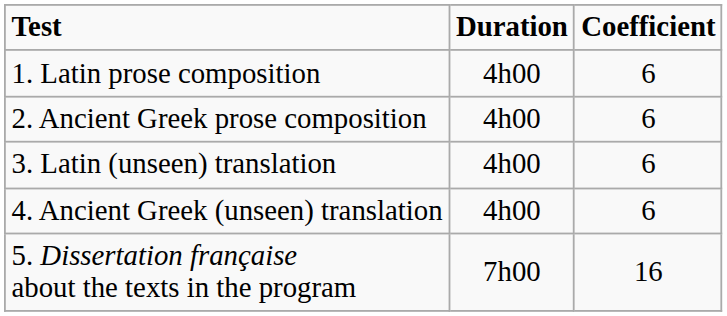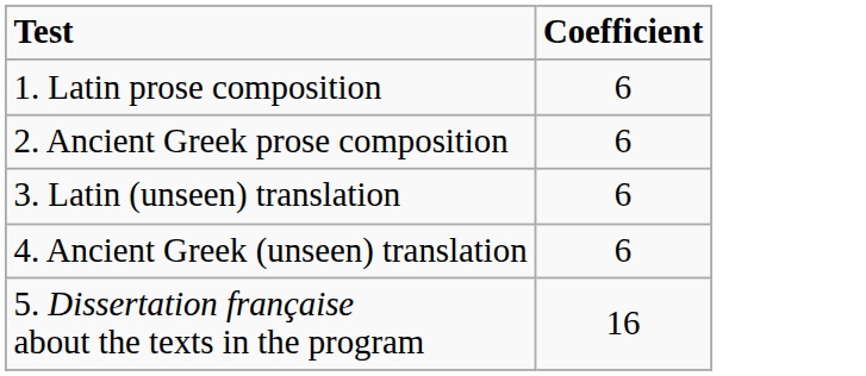 <table class="wikitable" font-size=90%>
 <tr>
 <td><strong>Test</strong></td>
-<td align="center"><strong>Duration</strong></td>
 <td align="center"><strong>Coefficient</strong></td>
 </tr>
 <tr>
 <td>1. Latin prose composition</td>
-<td align="center">4h00</td>
 <td align="center">6</td>
 </tr>
 <tr>
 <td>2. Ancient Greek prose composition</td>
-<td align="center">4h00</td>
 <td align="center">6</td>
 </tr>
 <tr>
 <td>3. Latin (unseen) translation</td>
-<td align="center">4h00</td>
 <td align="center">6</td>
 </tr>
 <tr>
 <td>4. Ancient Greek (unseen) translation</td>
-<td align="center">4h00</td>
 <td align="center">6</td>
 </tr>
 <tr>
 <td>5. <em>Dissertation française</em><br> about the texts in the program</td>
-<td align="center">7h00</td>
 <td align="center">16</td>
 </tr>
 </table>
